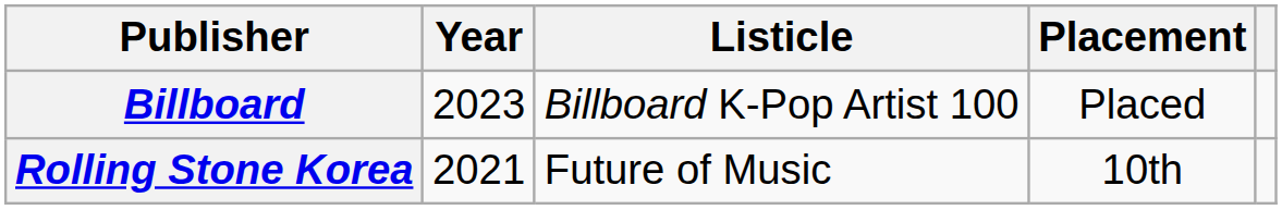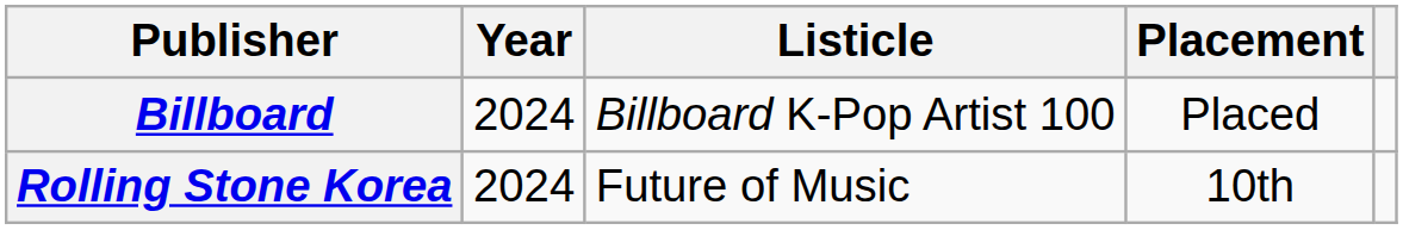 <table class="wikitable plainrowheaders sortable" style="text-align:center">
 <tr>
 <th scope="col">Publisher</th>
 <th scope="col">Year</th>
 <th scope="col">Listicle</th>
 <th scope="col">Placement</th>
 <th scope="col" class="unsortable"></th>
 </tr>
 <tr>
 <th scope="row"><em><a href='#'>Billboard</a></em></th>
-<td>2023</td>
+<td>2024</td>
 <td style="text-align:left"><em>Billboard</em> K-Pop Artist 100</td>
 <td>Placed</td>
 <td></td>
 </tr>
 <tr>
 <th scope="row"><em><a href='#'>Rolling Stone Korea</a></em></th>
-<td>2021</td>
+<td>2024</td>
 <td style="text-align:left">Future of Music</td>
 <td>10th</td>
 <td></td>
 </tr>
 </table>
